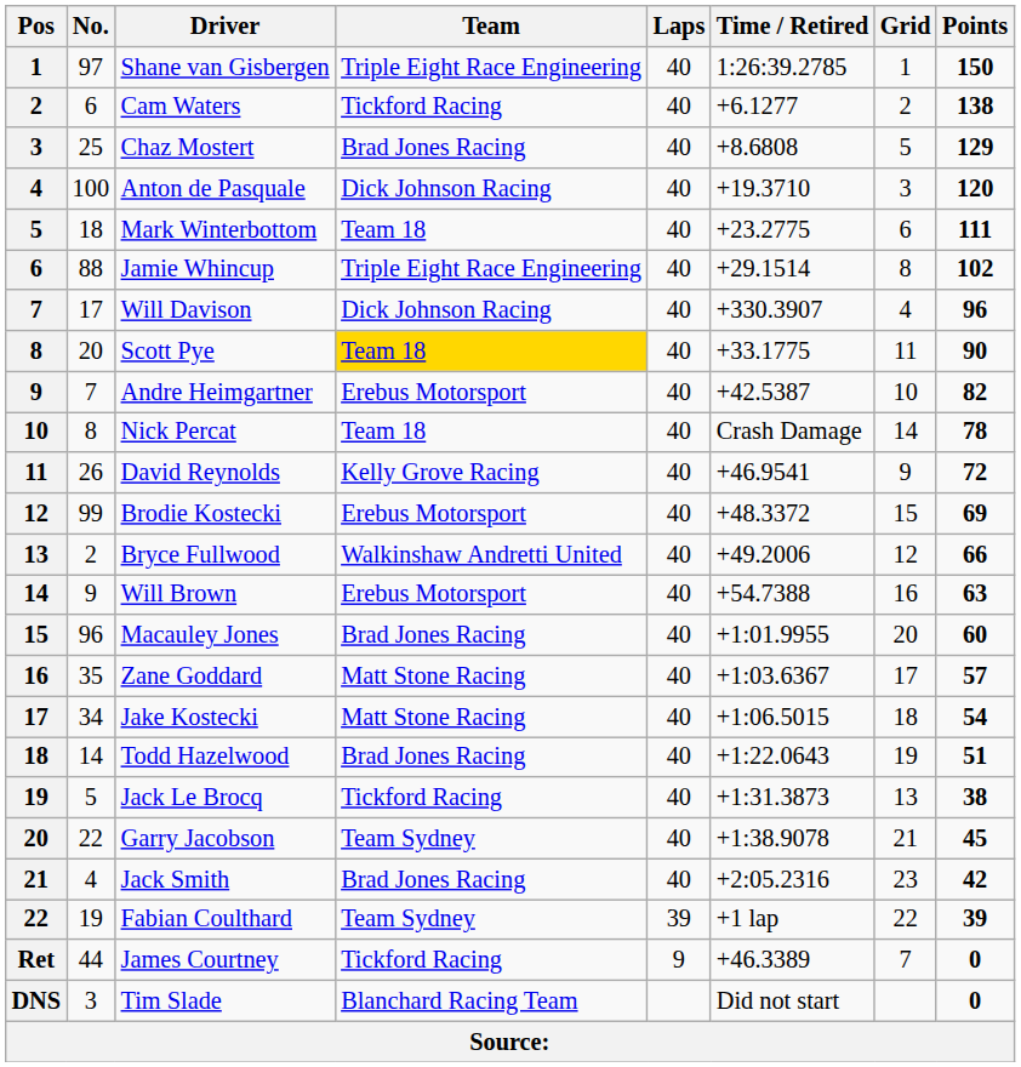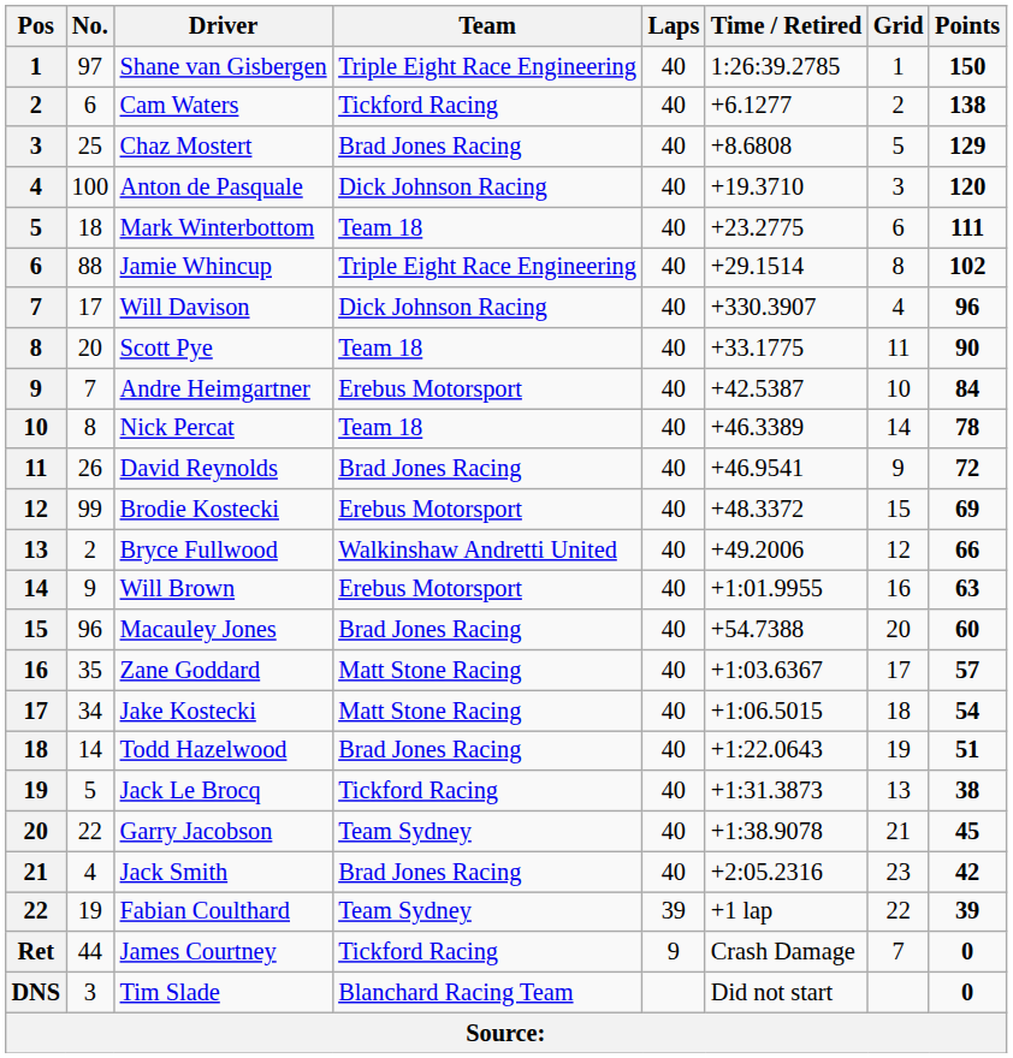 <table class="wikitable" style="font-size:90%;">
 <tr>
 <th>Pos</th>
 <th>No.</th>
 <th>Driver</th>
 <th>Team</th>
 <th>Laps</th>
 <th>Time / Retired</th>
 <th>Grid</th>
 <th>Points</th>
 </tr>
 <tr>
 <th>1</th>
 <td align="center">97</td>
 <td> <a href='#'>Shane van Gisbergen</a></td>
 <td><a href='#'>Triple Eight Race Engineering</a></td>
 <td align="center">40</td>
 <td>1:26:39.2785</td>
 <td align="center">1</td>
 <td align="center"><strong>150</strong></td>
 </tr>
 <tr>
 <th>2</th>
 <td align="center">6</td>
 <td> <a href='#'>Cam Waters</a></td>
 <td><a href='#'>Tickford Racing</a></td>
 <td align="center">40</td>
 <td>+6.1277</td>
 <td align="center">2</td>
 <td align="center"><strong>138</strong></td>
 </tr>
 <tr>
 <th>3</th>
 <td align="center">25</td>
 <td> <a href='#'>Chaz Mostert</a></td>
 <td><a href='#'>Brad Jones Racing</a></td>
 <td align="center">40</td>
 <td>+8.6808</td>
 <td align="center">5</td>
 <td align="center"><strong>129</strong></td>
 </tr>
 <tr>
 <th>4</th>
 <td align="center">100</td>
 <td> <a href='#'>Anton de Pasquale</a></td>
 <td><a href='#'>Dick Johnson Racing</a></td>
 <td align="center">40</td>
 <td>+19.3710</td>
 <td align="center">3</td>
 <td align="center"><strong>120</strong></td>
 </tr>
 <tr>
 <th>5</th>
 <td align="center">18</td>
 <td> <a href='#'>Mark Winterbottom</a></td>
 <td><a href='#'>Team 18</a></td>
 <td align="center">40</td>
 <td>+23.2775</td>
 <td align="center">6</td>
 <td align="center"><strong>111</strong></td>
 </tr>
 <tr>
 <th>6</th>
 <td align="center">88</td>
 <td> <a href='#'>Jamie Whincup</a></td>
 <td><a href='#'>Triple Eight Race Engineering</a></td>
 <td align="center">40</td>
 <td>+29.1514</td>
 <td align="center">8</td>
 <td align="center"><strong>102</strong></td>
 </tr>
 <tr>
 <th>7</th>
 <td align="center">17</td>
 <td> <a href='#'>Will Davison</a></td>
 <td><a href='#'>Dick Johnson Racing</a></td>
 <td align="center">40</td>
 <td>+330.3907</td>
 <td align="center">4</td>
 <td align="center"><strong>96</strong></td>
 </tr>
 <tr>
 <th>8</th>
 <td align="center">20</td>
 <td> <a href='#'>Scott Pye</a></td>
-<td style="background: gold;"><a href='#'>Team 18</a></td>
+<td><a href='#'>Team 18</a></td>
 <td align="center">40</td>
 <td>+33.1775</td>
 <td align="center">11</td>
 <td align="center"><strong>90</strong></td>
 </tr>
 <tr>
 <th>9</th>
 <td align="center">7</td>
 <td> <a href='#'>Andre Heimgartner</a></td>
 <td><a href='#'>Erebus Motorsport</a></td>
 <td align="center">40</td>
 <td>+42.5387</td>
 <td align="center">10</td>
-<td align="center"><strong>82</strong></td>
+<td align="center"><strong>84</strong></td>
 </tr>
 <tr>
 <th>10</th>
 <td align="center">8</td>
 <td> <a href='#'>Nick Percat</a></td>
 <td><a href='#'>Team 18</a></td>
 <td align="center">40</td>
-<td>Crash Damage</td>
+<td>+46.3389</td>
 <td align="center">14</td>
 <td align="center"><strong>78</strong></td>
 </tr>
 <tr>
 <th>11</th>
 <td align="center">26</td>
 <td> <a href='#'>David Reynolds</a></td>
-<td><a href='#'>Kelly Grove Racing</a></td>
+<td><a href='#'>Brad Jones Racing</a></td>
 <td align="center">40</td>
 <td>+46.9541</td>
 <td align="center">9</td>
 <td align="center"><strong>72</strong></td>
 </tr>
 <tr>
 <th>12</th>
 <td align="center">99</td>
 <td> <a href='#'>Brodie Kostecki</a></td>
 <td><a href='#'>Erebus Motorsport</a></td>
 <td align="center">40</td>
 <td>+48.3372</td>
 <td align="center">15</td>
 <td align="center"><strong>69</strong></td>
 </tr>
 <tr>
 <th>13</th>
 <td align="center">2</td>
 <td> <a href='#'>Bryce Fullwood</a></td>
 <td><a href='#'>Walkinshaw Andretti United</a></td>
 <td align="center">40</td>
 <td>+49.2006</td>
 <td align="center">12</td>
 <td align="center"><strong>66</strong></td>
 </tr>
 <tr>
 <th>14</th>
 <td align="center">9</td>
 <td> <a href='#'> Will Brown</a></td>
 <td><a href='#'>Erebus Motorsport</a></td>
 <td align="center">40</td>
-<td>+54.7388</td>
+<td>+1:01.9955</td>
 <td align="center">16</td>
 <td align="center"><strong>63</strong></td>
 </tr>
 <tr>
 <th>15</th>
 <td align="center">96</td>
 <td> <a href='#'>Macauley Jones</a></td>
 <td><a href='#'>Brad Jones Racing</a></td>
 <td align="center">40</td>
-<td>+1:01.9955</td>
+<td>+54.7388</td>
 <td align="center">20</td>
 <td align="center"><strong>60</strong></td>
 </tr>
 <tr>
 <th>16</th>
 <td align="center">35</td>
 <td> <a href='#'>Zane Goddard</a></td>
 <td><a href='#'>Matt Stone Racing</a></td>
 <td align="center">40</td>
 <td>+1:03.6367</td>
 <td align="center">17</td>
 <td align="center"><strong>57</strong></td>
 </tr>
 <tr>
 <th>17</th>
 <td align="center">34</td>
 <td> <a href='#'>Jake Kostecki</a></td>
 <td><a href='#'>Matt Stone Racing</a></td>
 <td align="center">40</td>
 <td>+1:06.5015</td>
 <td align="center">18</td>
 <td align="center"><strong>54</strong></td>
 </tr>
 <tr>
 <th>18</th>
 <td align="center">14</td>
 <td> <a href='#'>Todd Hazelwood</a></td>
 <td><a href='#'>Brad Jones Racing</a></td>
 <td align="center">40</td>
 <td>+1:22.0643</td>
 <td align="center">19</td>
 <td align="center"><strong>51</strong></td>
 </tr>
 <tr>
 <th>19</th>
 <td align="center">5</td>
 <td> <a href='#'>Jack Le Brocq</a></td>
 <td><a href='#'>Tickford Racing</a></td>
 <td align="center">40</td>
 <td>+1:31.3873</td>
 <td align="center">13</td>
 <td align="center"><strong>38</strong></td>
 </tr>
 <tr>
 <th>20</th>
 <td align="center">22</td>
 <td> <a href='#'>Garry Jacobson</a></td>
 <td><a href='#'>Team Sydney</a></td>
 <td align="center">40</td>
 <td>+1:38.9078</td>
 <td align="center">21</td>
 <td align="center"><strong>45</strong></td>
 </tr>
 <tr>
 <th>21</th>
 <td align="center">4</td>
 <td> <a href='#'>Jack Smith</a></td>
 <td><a href='#'>Brad Jones Racing</a></td>
 <td align="center">40</td>
 <td>+2:05.2316</td>
 <td align="center">23</td>
 <td align="center"><strong>42</strong></td>
 </tr>
 <tr>
 <th>22</th>
 <td align="center">19</td>
 <td> <a href='#'>Fabian Coulthard</a></td>
 <td><a href='#'>Team Sydney</a></td>
 <td align="center">39</td>
 <td>+1 lap</td>
 <td align="center">22</td>
 <td align="center"><strong>39</strong></td>
 </tr>
 <tr>
 <th>Ret</th>
 <td align="center">44</td>
 <td> <a href='#'>James Courtney</a></td>
 <td><a href='#'>Tickford Racing</a></td>
 <td align="center">9</td>
-<td>+46.3389</td>
+<td>Crash Damage</td>
 <td align="center">7</td>
 <td align="center"><strong>0</strong></td>
 </tr>
 <tr>
 <th>DNS</th>
 <td align="center">3</td>
 <td> <a href='#'>Tim Slade</a></td>
 <td><a href='#'>Blanchard Racing Team</a></td>
 <td align="center"></td>
 <td>Did not start</td>
 <td align="center"></td>
 <td align="center"><strong>0</strong></td>
 </tr>
 <tr>
 <th colspan=9>Source:</th>
 </tr>
 </table>
